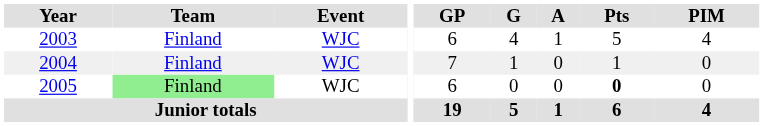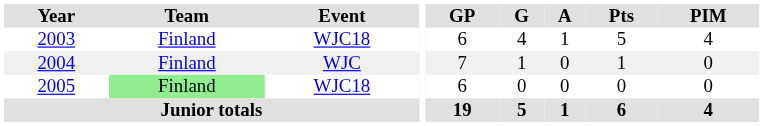 <table border="0" cellpadding="1" cellspacing="0" ID="Table3" style="text-align:center; width:40em">
 <tr ALIGN="center" bgcolor="#e0e0e0">
 <th>Year</th>
 <th>Team</th>
 <th>Event</th>
 <th rowspan="99" bgcolor="#ffffff"></th>
 <th>GP</th>
 <th>G</th>
 <th>A</th>
 <th>Pts</th>
 <th>PIM</th>
 </tr>
 <tr>
 <td><a href='#'>2003</a></td>
 <td><a href='#'>Finland</a></td>
-<td><a href='#'>WJC</a></td>
+<td><a href='#'>WJC18</a></td>
 <td>6</td>
 <td>4</td>
 <td>1</td>
 <td>5</td>
 <td>4</td>
 </tr>
 <tr bgcolor="#f0f0f0">
 <td><a href='#'>2004</a></td>
 <td><a href='#'>Finland</a></td>
 <td><a href='#'>WJC</a></td>
 <td>7</td>
 <td>1</td>
 <td>0</td>
 <td>1</td>
 <td>0</td>
 </tr>
 <tr>
 <td><a href='#'>2005</a></td>
 <td style="background: lightgreen;">Finland</td>
-<td>WJC</td>
+<td><a href='#'>WJC18</a></td>
 <td>6</td>
 <td>0</td>
 <td>0</td>
-<td><strong>0</strong></td>
+<td>0</td>
 <td>0</td>
 </tr>
 <tr bgcolor="#e0e0e0">
 <th colspan="3">Junior totals</th>
 <th>19</th>
 <th>5</th>
 <th>1</th>
 <th>6</th>
 <th>4</th>
 </tr>
 </table>
